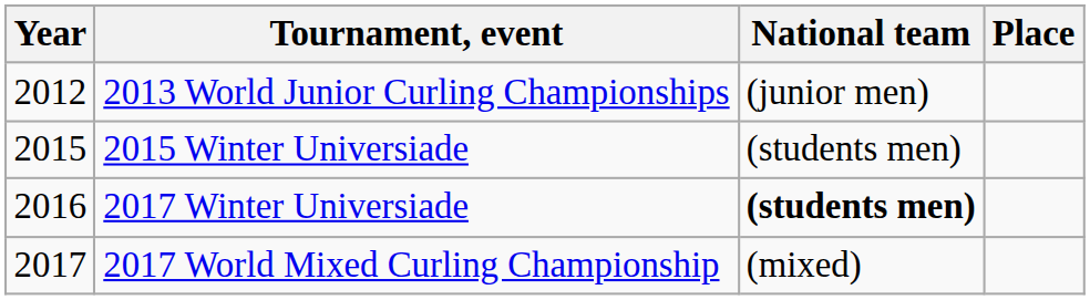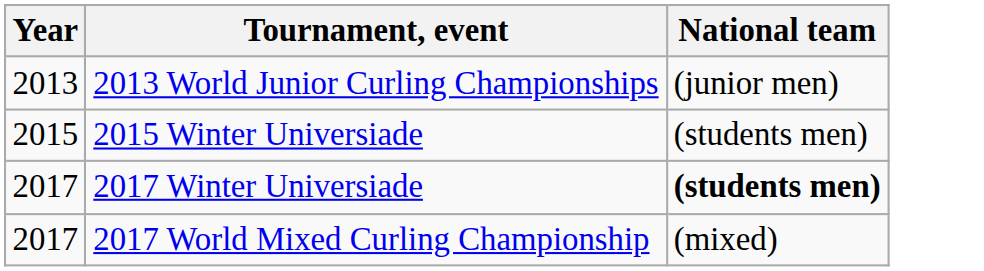 <table class="wikitable">
 <tr>
 <th scope="col">Year</th>
 <th scope="col">Tournament, event</th>
 <th scope="col">National team</th>
-<th scope="col">Place</th>
 </tr>
 <tr>
-<td>2012</td>
+<td>2013</td>
 <td><a href='#'>2013 World Junior Curling Championships</a></td>
 <td> (junior men)</td>
-<td></td>
 </tr>
 <tr>
 <td>2015</td>
 <td><a href='#'>2015 Winter Universiade</a></td>
 <td> (students men)</td>
-<td></td>
 </tr>
 <tr>
-<td>2016</td>
+<td>2017</td>
 <td><a href='#'>2017 Winter Universiade</a></td>
 <td><strong> (students men)</strong></td>
-<td></td>
 </tr>
 <tr>
 <td>2017</td>
 <td><a href='#'>2017 World Mixed Curling Championship</a></td>
 <td> (mixed)</td>
-<td></td>
 </tr>
 </table>
